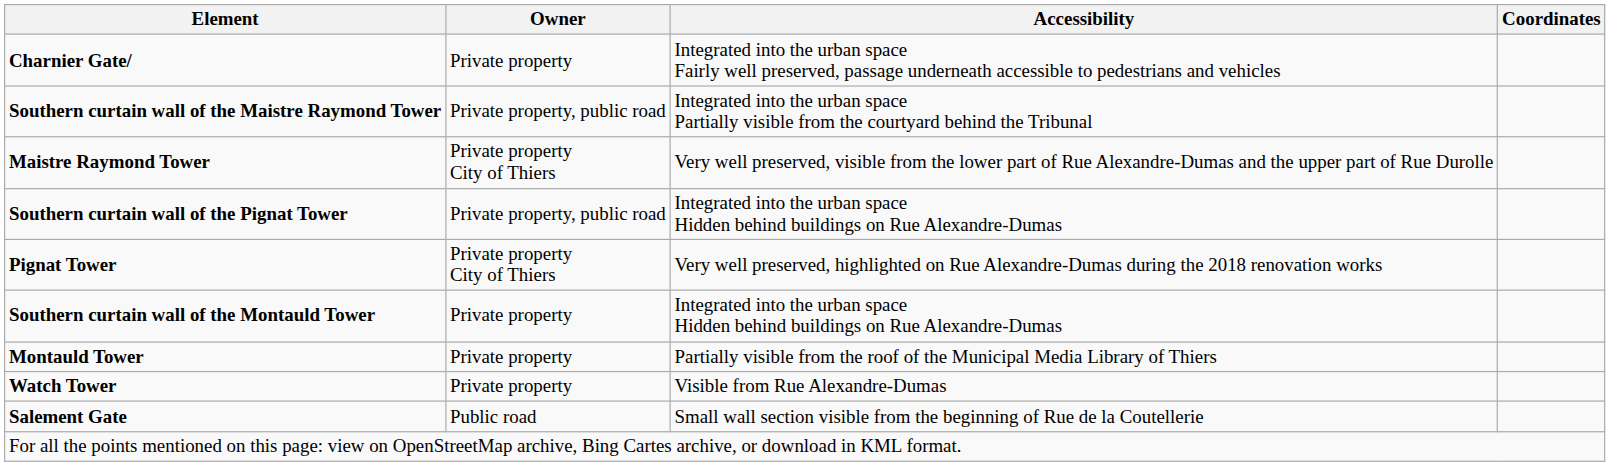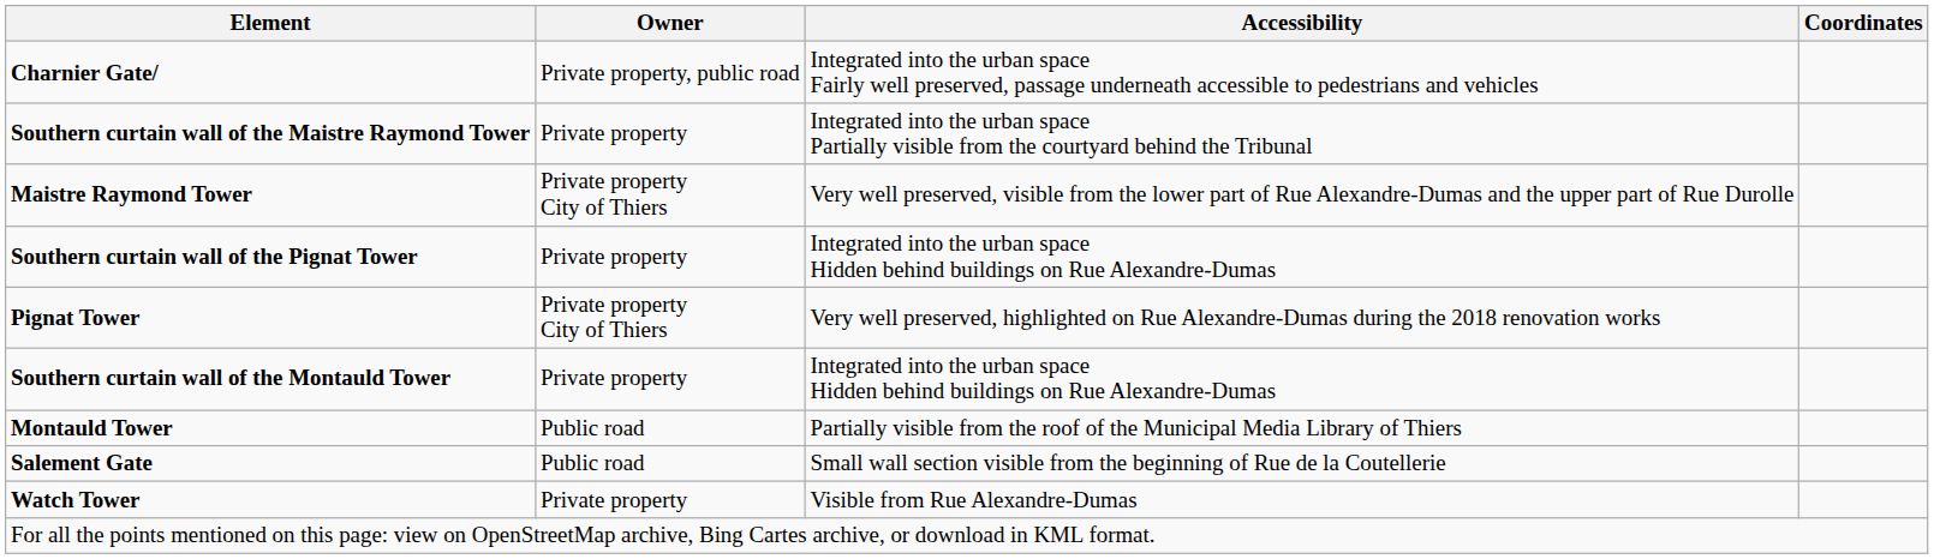 <table class="wikitable mw-collapsible">
 <tr>
 <th>Element</th>
 <th>Owner</th>
 <th>Accessibility</th>
 <th>Coordinates</th>
 </tr>
 <tr>
 <td><strong>Charnier Gate/</strong></td>
-<td>Private property</td>
+<td>Private property, public road</td>
 <td>Integrated into the urban space<br>Fairly well preserved, passage underneath accessible to pedestrians and vehicles</td>
 <td></td>
 </tr>
 <tr>
 <td><strong>Southern curtain wall of the Maistre Raymond Tower</strong></td>
-<td>Private property, public road</td>
+<td>Private property</td>
 <td>Integrated into the urban space<br>Partially visible from the courtyard behind the Tribunal</td>
 <td></td>
 </tr>
 <tr>
 <td><strong>Maistre Raymond Tower</strong></td>
 <td>Private property<br>City of Thiers</td>
 <td>Very well preserved, visible from the lower part of Rue Alexandre-Dumas and the upper part of Rue Durolle</td>
 <td></td>
 </tr>
 <tr>
 <td><strong>Southern curtain wall of the Pignat Tower</strong></td>
-<td>Private property, public road</td>
+<td>Private property</td>
 <td>Integrated into the urban space<br>Hidden behind buildings on Rue Alexandre-Dumas</td>
 <td></td>
 </tr>
 <tr>
 <td><strong>Pignat Tower</strong></td>
 <td>Private property<br>City of Thiers</td>
 <td>Very well preserved, highlighted on Rue Alexandre-Dumas during the 2018 renovation works</td>
 <td></td>
 </tr>
 <tr>
 <td><strong>Southern curtain wall of the Montauld Tower</strong></td>
 <td>Private property</td>
 <td>Integrated into the urban space<br>Hidden behind buildings on Rue Alexandre-Dumas</td>
 <td></td>
 </tr>
 <tr>
 <td><strong>Montauld Tower</strong></td>
-<td>Private property</td>
+<td>Public road</td>
 <td>Partially visible from the roof of the Municipal Media Library of Thiers</td>
+<td></td>
+</tr>
+<tr>
+<td><strong>Salement Gate</strong></td>
+<td>Public road</td>
+<td>Small wall section visible from the beginning of Rue de la Coutellerie</td>
 <td></td>
 </tr>
 <tr>
 <td><strong>Watch Tower</strong></td>
 <td>Private property</td>
 <td>Visible from Rue Alexandre-Dumas</td>
 <td></td>
 </tr>
 <tr>
-<td><strong>Salement Gate</strong></td>
-<td>Public road</td>
-<td>Small wall section visible from the beginning of Rue de la Coutellerie</td>
-<td></td>
-</tr>
-<tr>
 <td colspan="4">For all the points mentioned on this page: view on OpenStreetMap archive, Bing Cartes archive, or download in KML format.</td>
 </tr>
 </table>
